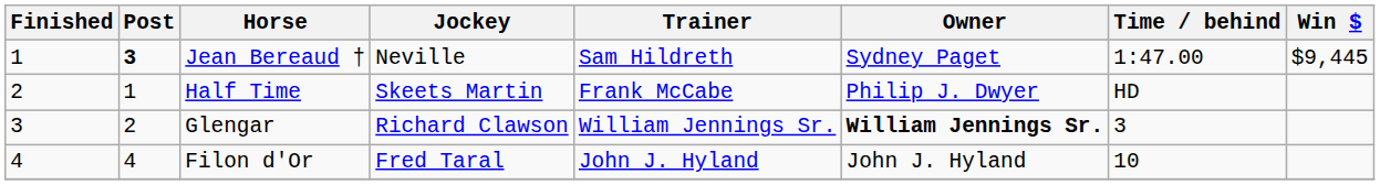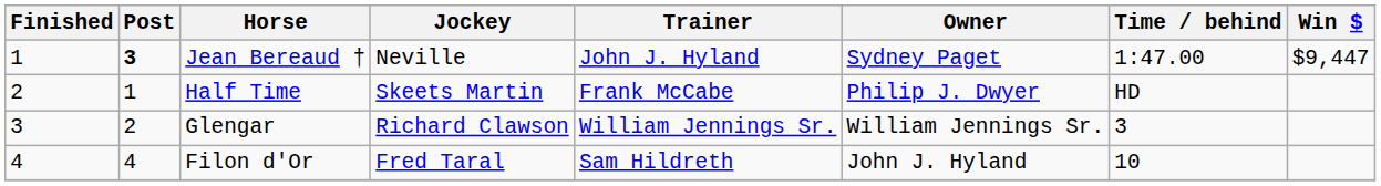 <table class="wikitable">
 <tr>
 <th>Finished</th>
 <th>Post</th>
 <th>Horse</th>
 <th>Jockey</th>
 <th>Trainer</th>
 <th>Owner</th>
 <th>Time / behind</th>
 <th>Win <a href='#'>$</a></th>
 </tr>
 <tr>
 <td>1</td>
 <td><strong>3</strong></td>
 <td><a href='#'>Jean Bereaud</a> †</td>
 <td>Neville</td>
-<td><a href='#'>Sam Hildreth</a></td>
+<td><a href='#'>John J. Hyland</a></td>
 <td><a href='#'>Sydney Paget</a></td>
 <td>1:47.00</td>
-<td>$9,445</td>
+<td>$9,447</td>
 </tr>
 <tr>
 <td>2</td>
 <td>1</td>
 <td><a href='#'>Half Time</a></td>
 <td><a href='#'>Skeets Martin</a></td>
 <td><a href='#'>Frank McCabe</a></td>
 <td><a href='#'>Philip J. Dwyer</a></td>
 <td>HD</td>
 <td></td>
 </tr>
 <tr>
 <td>3</td>
 <td>2</td>
 <td>Glengar</td>
 <td><a href='#'>Richard Clawson</a></td>
 <td><a href='#'>William Jennings Sr.</a></td>
-<td><strong>William Jennings Sr.</strong></td>
+<td>William Jennings Sr.</td>
 <td>3</td>
 <td></td>
 </tr>
 <tr>
 <td>4</td>
 <td>4</td>
 <td>Filon d'Or</td>
 <td><a href='#'>Fred Taral</a></td>
-<td><a href='#'>John J. Hyland</a></td>
+<td><a href='#'>Sam Hildreth</a></td>
 <td>John J. Hyland</td>
 <td>10</td>
 <td></td>
 </tr>
 <tr>
 </tr>
 </table>
